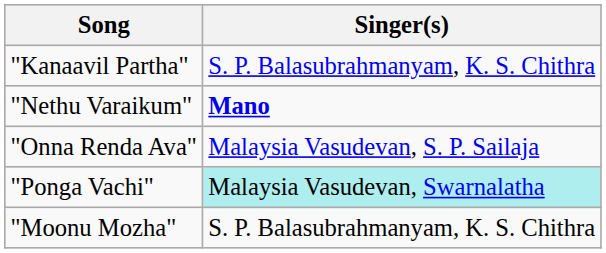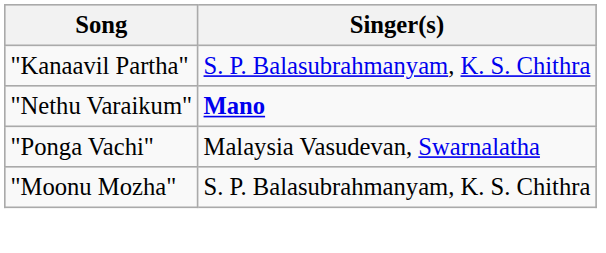 <table class="wikitable" style="font-size:95%;">
 <tr>
 <th>Song</th>
 <th>Singer(s)</th>
 </tr>
 <tr>
 <td>"Kanaavil Partha"</td>
 <td><a href='#'>S. P. Balasubrahmanyam</a>, <a href='#'>K. S. Chithra</a></td>
 </tr>
 <tr>
 <td>"Nethu Varaikum"</td>
 <td><strong><a href='#'>Mano</a></strong></td>
 </tr>
 <tr>
-<td>"Onna Renda Ava"</td>
-<td><a href='#'>Malaysia Vasudevan</a>, <a href='#'>S. P. Sailaja</a></td>
-</tr>
-<tr>
 <td>"Ponga Vachi"</td>
-<td style="background: paleturquoise;">Malaysia Vasudevan, <a href='#'>Swarnalatha</a></td>
+<td>Malaysia Vasudevan, <a href='#'>Swarnalatha</a></td>
 </tr>
 <tr>
 <td>"Moonu Mozha"</td>
 <td>S. P. Balasubrahmanyam, K. S. Chithra</td>
 </tr>
 </table>
